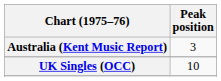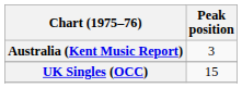 <table class="wikitable sortable plainrowheaders" style="text-align:center">
 <tr>
 <th>Chart (1975–76)</th>
 <th>Peak<br>position</th>
 </tr>
 <tr>
 <th scope="row">Australia (<a href='#'>Kent Music Report</a>)</th>
 <td>3</td>
 </tr>
 <tr>
 </tr>
 <tr>
 </tr>
 <tr>
 </tr>
 <tr>
 </tr>
 <tr>
 </tr>
 <tr>
 </tr>
 <tr>
 </tr>
 <tr>
 </tr>
 <tr>
 </tr>
 <tr>
 </tr>
 <tr>
 <th scope="row"><a href='#'>UK Singles</a> (<a href='#'>OCC</a>)</th>
-<td>10</td>
+<td>15</td>
 </tr>
 <tr>
 </tr>
 <tr>
 </tr>
 </table>
